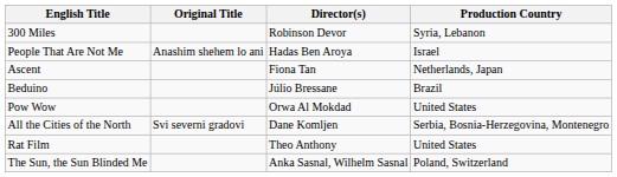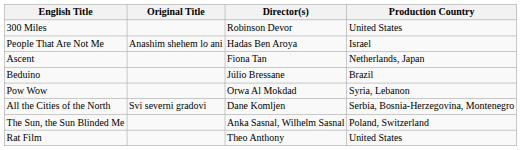 <table class="wikitable">
 <tr>
 <th>English Title</th>
 <th>Original Title</th>
 <th>Director(s)</th>
 <th>Production Country</th>
 </tr>
 <tr>
 <td>300 Miles</td>
 <td></td>
 <td>Robinson Devor</td>
-<td>Syria, Lebanon</td>
+<td>United States</td>
 </tr>
 <tr>
 <td>People That Are Not Me</td>
 <td>Anashim shehem lo ani</td>
 <td>Hadas Ben Aroya</td>
 <td>Israel</td>
 </tr>
 <tr>
 <td>Ascent</td>
 <td></td>
 <td>Fiona Tan</td>
 <td>Netherlands, Japan</td>
 </tr>
 <tr>
 <td>Beduino</td>
 <td></td>
 <td>Júlio Bressane</td>
 <td>Brazil</td>
 </tr>
 <tr>
 <td>Pow Wow</td>
 <td></td>
 <td>Orwa Al Mokdad</td>
-<td>United States</td>
+<td>Syria, Lebanon</td>
 </tr>
 <tr>
 <td>All the Cities of the North</td>
 <td>Svi severni gradovi</td>
 <td>Dane Komljen</td>
 <td>Serbia, Bosnia-Herzegovina, Montenegro</td>
 </tr>
 <tr>
+<td>The Sun, the Sun Blinded Me</td>
+<td></td>
+<td>Anka Sasnal, Wilhelm Sasnal</td>
+<td>Poland, Switzerland</td>
+</tr>
+<tr>
 <td>Rat Film</td>
 <td></td>
 <td>Theo Anthony</td>
 <td>United States</td>
 </tr>
-<tr>
-<td>The Sun, the Sun Blinded Me</td>
-<td></td>
-<td>Anka Sasnal, Wilhelm Sasnal</td>
-<td>Poland, Switzerland</td>
-</tr>
 </table>
